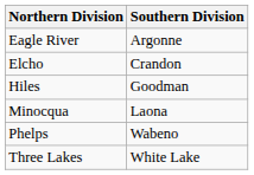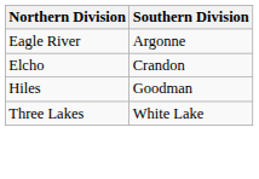 <table class="wikitable">
 <tr>
 <th>Northern Division</th>
 <th>Southern Division</th>
 </tr>
 <tr>
 <td>Eagle River</td>
 <td>Argonne</td>
 </tr>
 <tr>
 <td>Elcho</td>
 <td>Crandon</td>
 </tr>
 <tr>
 <td>Hiles</td>
 <td>Goodman</td>
 </tr>
 <tr>
-<td>Minocqua</td>
-<td>Laona</td>
-</tr>
-<tr>
-<td>Phelps</td>
-<td>Wabeno</td>
-</tr>
-<tr>
 <td>Three Lakes</td>
 <td>White Lake</td>
 </tr>
 </table>
